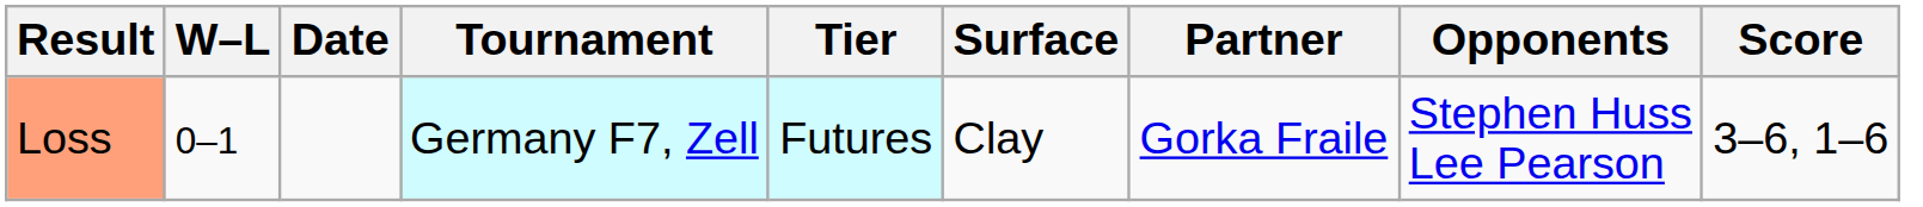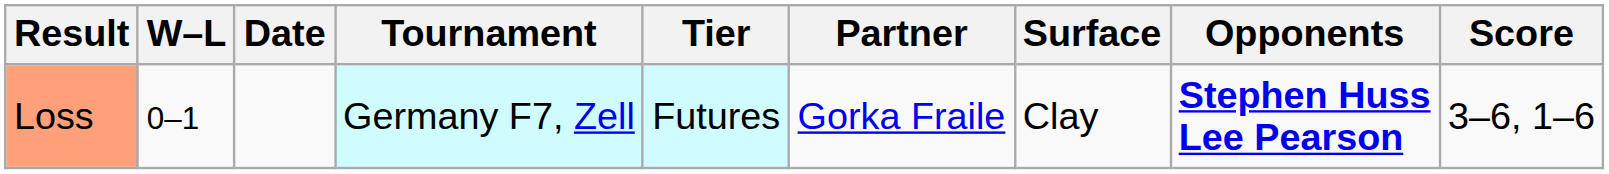 <table class="sortable wikitable">
 <tr>
 <th>Result</th>
 <th class="unsortable">W–L</th>
 <th>Date</th>
 <th>Tournament</th>
 <th>Tier</th>
+<th>Partner</th>
 <th>Surface</th>
-<th>Partner</th>
 <th>Opponents</th>
 <th class="unsortable">Score</th>
 </tr>
 <tr>
 <td bgcolor=FFA07A>Loss</td>
 <td><small>0–1</small></td>
 <td></td>
 <td style="background:#cffcff;">Germany F7, <a href='#'>Zell</a></td>
 <td style="background:#cffcff;">Futures</td>
+<td> <a href='#'>Gorka Fraile</a></td>
 <td>Clay</td>
-<td> <a href='#'>Gorka Fraile</a></td>
-<td> <a href='#'>Stephen Huss</a><br> <a href='#'>Lee Pearson</a></td>
+<td><strong> <a href='#'>Stephen Huss</a><br> <a href='#'>Lee Pearson</a></strong></td>
 <td>3–6, 1–6</td>
 </tr>
 </table>
